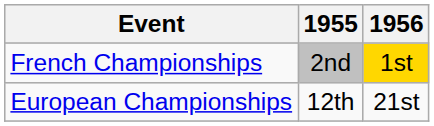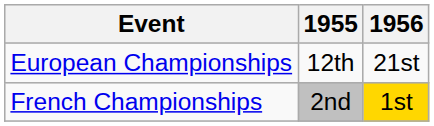 <table class="wikitable">
 <tr>
 <th>Event</th>
 <th>1955</th>
 <th>1956</th>
 </tr>
 <tr>
+<td><a href='#'>European Championships</a></td>
+<td align="center">12th</td>
+<td align="center">21st</td>
+</tr>
+<tr>
 <td><a href='#'>French Championships</a></td>
 <td align="center" bgcolor="silver">2nd</td>
 <td align="center" bgcolor="gold">1st</td>
 </tr>
-<tr>
-<td><a href='#'>European Championships</a></td>
-<td align="center">12th</td>
-<td align="center">21st</td>
-</tr>
 </table>
